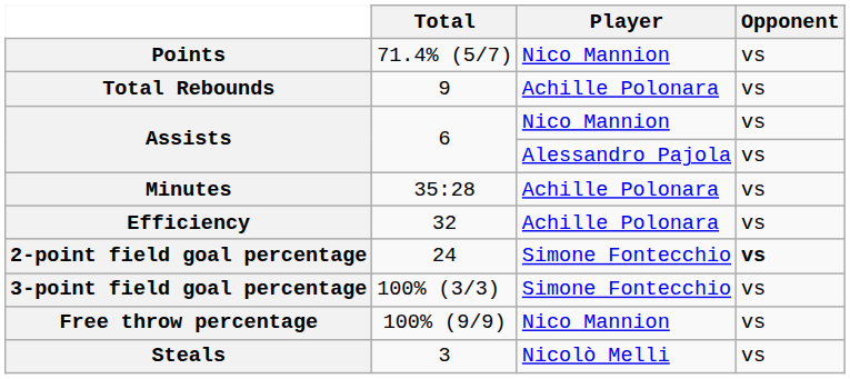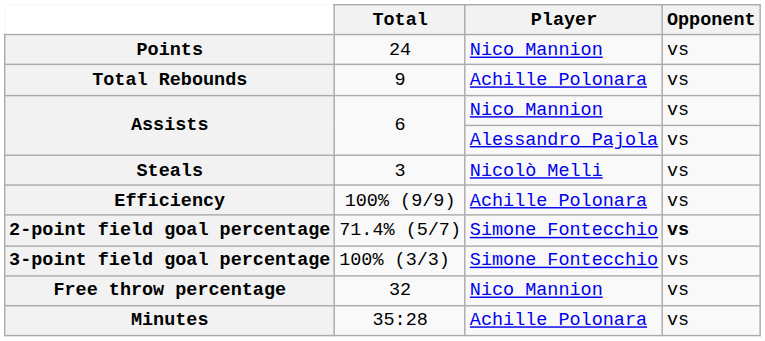 <table class=wikitable style="border: none;">
 <tr>
 <th style="border: white; background: white;"></th>
 <th>Total</th>
 <th>Player</th>
 <th>Opponent</th>
 </tr>
 <tr>
 <th>Points</th>
-<td align=center>71.4% (5/7)</td>
+<td align=center>24</td>
 <td><a href='#'>Nico Mannion</a></td>
 <td>vs </td>
 </tr>
 <tr>
 <th>Total Rebounds</th>
 <td align=center>9</td>
 <td><a href='#'>Achille Polonara</a></td>
 <td>vs </td>
 </tr>
 <tr>
 <th rowspan=2>Assists</th>
 <td rowspan=2 align=center>6</td>
 <td><a href='#'>Nico Mannion</a></td>
 <td>vs </td>
 </tr>
 <tr>
 <td><a href='#'>Alessandro Pajola</a></td>
 <td>vs <br></td>
 </tr>
 <tr>
-<th>Minutes</th>
-<td align=center>35:28</td>
-<td><a href='#'>Achille Polonara</a></td>
+<th>Steals</th>
+<td align=center>3</td>
+<td><a href='#'>Nicolò Melli</a></td>
 <td>vs </td>
 </tr>
 <tr>
 <th>Efficiency</th>
-<td align=center>32</td>
+<td align=center>100% (9/9)</td>
 <td><a href='#'>Achille Polonara</a></td>
 <td>vs </td>
 </tr>
 <tr>
 <th>2-point field goal percentage</th>
-<td align=center>24</td>
+<td align=center>71.4% (5/7)</td>
 <td><a href='#'>Simone Fontecchio</a></td>
 <td><strong>vs </strong></td>
 </tr>
 <tr>
 <th>3-point field goal percentage</th>
 <td>100% (3/3)</td>
 <td><a href='#'>Simone Fontecchio</a></td>
 <td>vs </td>
 </tr>
 <tr>
 <th>Free throw percentage</th>
-<td align=center>100% (9/9)</td>
+<td align=center>32</td>
 <td><a href='#'>Nico Mannion</a></td>
 <td>vs <br></td>
 </tr>
 <tr>
-<th>Steals</th>
-<td align=center>3</td>
-<td><a href='#'>Nicolò Melli</a></td>
+<th>Minutes</th>
+<td align=center>35:28</td>
+<td><a href='#'>Achille Polonara</a></td>
 <td>vs </td>
 </tr>
 </table>
